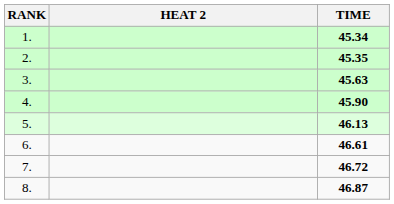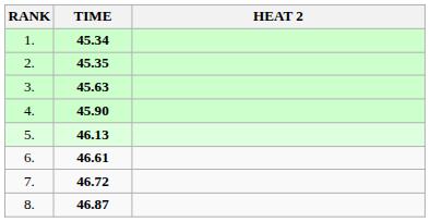 <table class="wikitable" style="border-collapse: collapse; font-size: 90%;">
 <tr>
 <th>RANK</th>
+<th style="width: 5em">TIME</th>
 <th style="width: 20em">HEAT 2</th>
-<th style="width: 5em">TIME</th>
 </tr>
 <tr style="background:#ccffcc;">
 <td align="center">1.</td>
+<td align="center"><strong>45.34</strong></td>
 <td></td>
-<td align="center"><strong>45.34</strong></td>
 </tr>
 <tr style="background:#ccffcc;">
 <td align="center">2.</td>
+<td align="center"><strong>45.35</strong></td>
 <td></td>
-<td align="center"><strong>45.35</strong></td>
 </tr>
 <tr style="background:#ccffcc;">
 <td align="center">3.</td>
+<td align="center"><strong>45.63</strong></td>
 <td></td>
-<td align="center"><strong>45.63</strong></td>
 </tr>
 <tr style="background:#ccffcc;">
 <td align="center">4.</td>
+<td align="center"><strong>45.90</strong></td>
 <td></td>
-<td align="center"><strong>45.90</strong></td>
 </tr>
 <tr style="background:#ddffdd;">
 <td align="center">5.</td>
+<td align="center"><strong>46.13</strong></td>
 <td></td>
-<td align="center"><strong>46.13</strong></td>
 </tr>
 <tr>
 <td align="center">6.</td>
+<td align="center"><strong>46.61</strong></td>
 <td></td>
-<td align="center"><strong>46.61</strong></td>
 </tr>
 <tr>
 <td align="center">7.</td>
+<td align="center"><strong>46.72</strong></td>
 <td></td>
-<td align="center"><strong>46.72</strong></td>
 </tr>
 <tr>
 <td align="center">8.</td>
+<td align="center"><strong>46.87</strong></td>
 <td></td>
-<td align="center"><strong>46.87</strong></td>
 </tr>
 </table>
